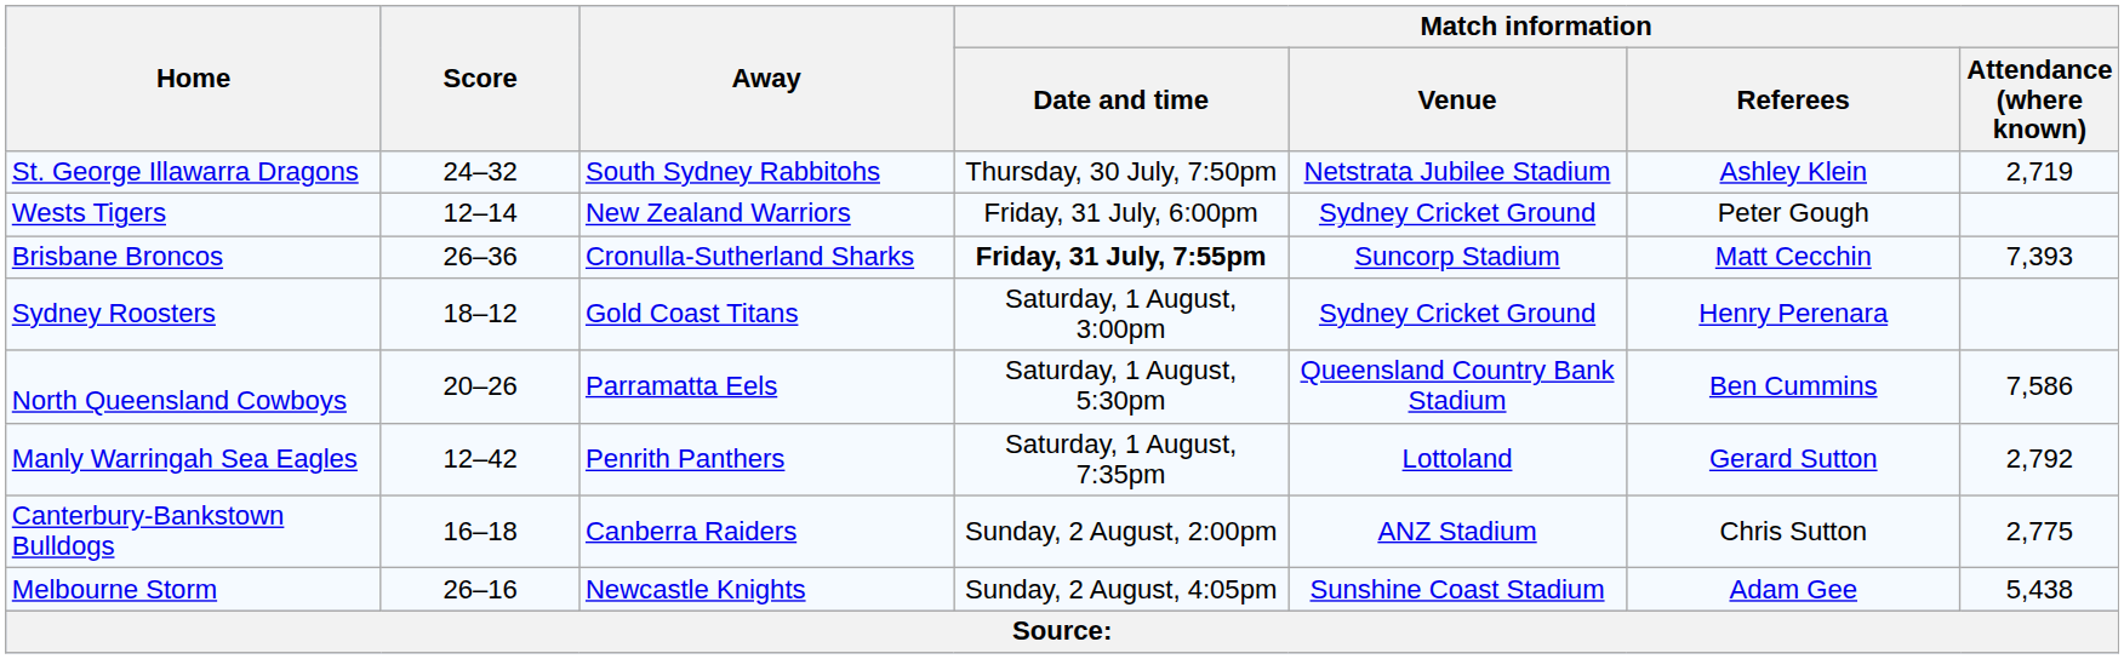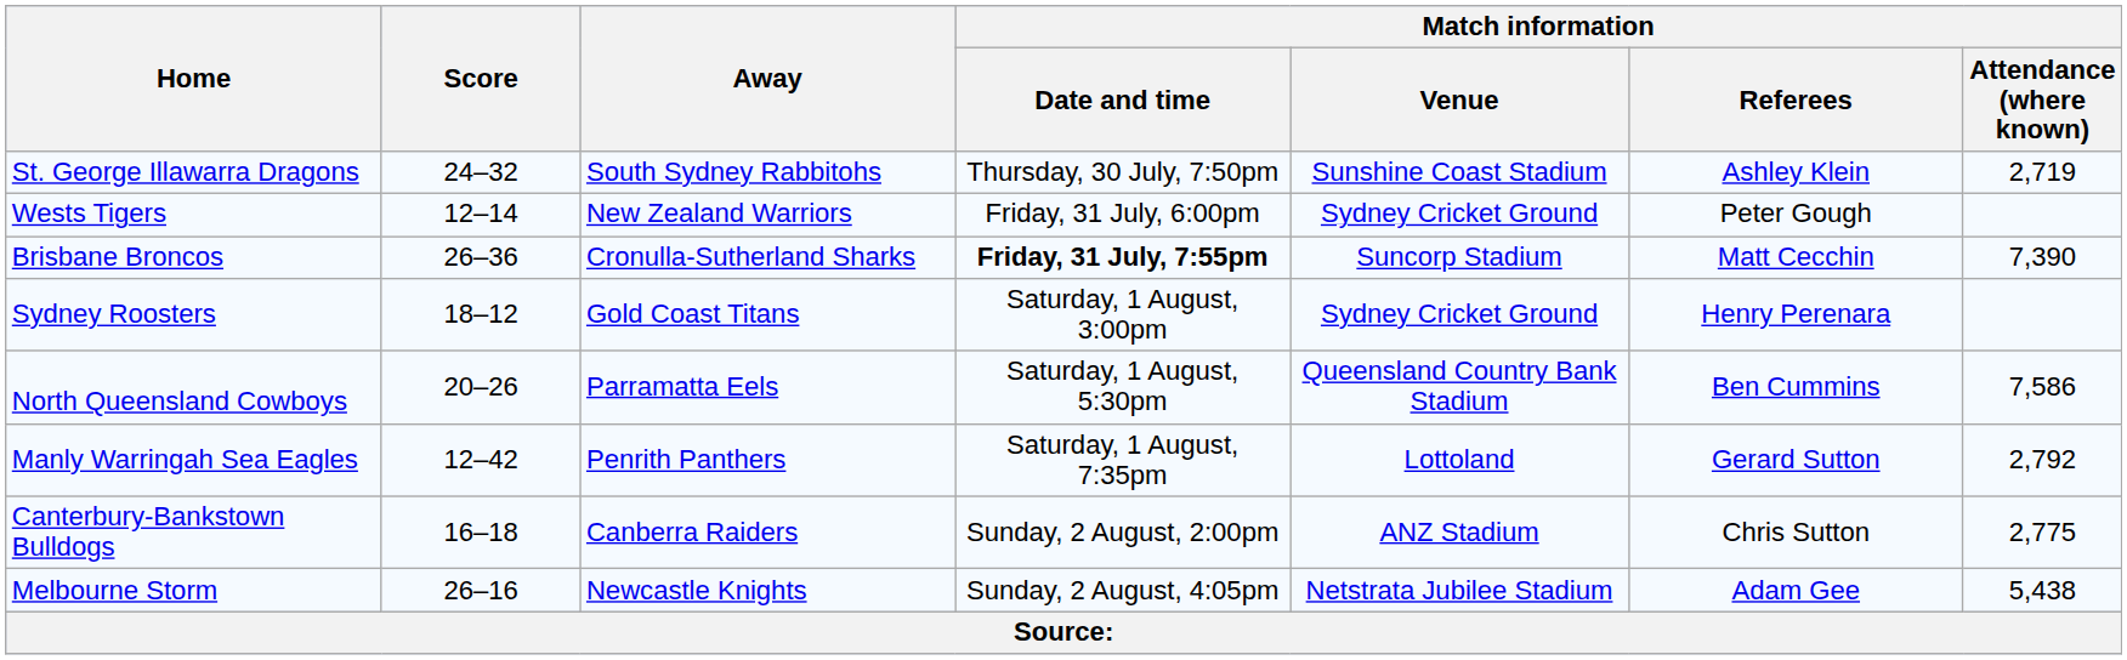 <table class="wikitable" style="border-collapse:collapse; text-align:center; width:100%;">
 <tr style="background:#c1d8ff;">
 <th rowspan="2" style="width:19%;">Home</th>
 <th rowspan="2" style="width:10%;">Score</th>
 <th rowspan="2" style="width:19%;">Away</th>
 <th colspan="6">Match information</th>
 </tr>
 <tr style="background:#efefef;">
 <th width="17%">Date and time</th>
 <th width="17%">Venue</th>
 <th width="17%">Referees</th>
 <th width="5%">Attendance<br>(where known)</th>
 </tr>
 <tr style="text-align:center; background:#f5faff;">
 <td align="left"> <a href='#'>St. George Illawarra Dragons</a></td>
 <td>24–32</td>
 <td align="left"> <a href='#'>South Sydney Rabbitohs</a></td>
 <td>Thursday, 30 July, 7:50pm</td>
-<td><a href='#'>Netstrata Jubilee Stadium</a></td>
+<td><a href='#'>Sunshine Coast Stadium</a></td>
 <td><a href='#'>Ashley Klein</a></td>
 <td>2,719</td>
 </tr>
 <tr style="text-align:center; background:#f5faff;">
 <td align="left"> <a href='#'>Wests Tigers</a></td>
 <td>12–14</td>
 <td align="left"> <a href='#'>New Zealand Warriors</a></td>
 <td>Friday, 31 July, 6:00pm</td>
 <td><a href='#'>Sydney Cricket Ground</a></td>
 <td>Peter Gough</td>
 <td></td>
 </tr>
 <tr style="text-align:center; background:#f5faff;">
 <td align="left"> <a href='#'>Brisbane Broncos</a></td>
 <td>26–36</td>
 <td align="left"> <a href='#'>Cronulla-Sutherland Sharks</a></td>
 <td><strong>Friday, 31 July, 7:55pm</strong></td>
 <td><a href='#'>Suncorp Stadium</a></td>
 <td><a href='#'>Matt Cecchin</a></td>
-<td>7,393</td>
+<td>7,390</td>
 </tr>
 <tr style="text-align:center; background:#f5faff;">
 <td align="left"> <a href='#'>Sydney Roosters</a></td>
 <td>18–12</td>
 <td align="left"> <a href='#'>Gold Coast Titans</a></td>
 <td>Saturday, 1 August, 3:00pm</td>
 <td><a href='#'>Sydney Cricket Ground</a></td>
 <td><a href='#'>Henry Perenara</a></td>
 <td></td>
 </tr>
 <tr style="text-align:center; background:#f5faff;">
 <td align="left"><br> <a href='#'>North Queensland Cowboys</a></td>
 <td>20–26</td>
 <td align="left"> <a href='#'>Parramatta Eels</a></td>
 <td>Saturday, 1 August, 5:30pm</td>
 <td><a href='#'>Queensland Country Bank Stadium</a></td>
 <td><a href='#'>Ben Cummins</a></td>
 <td>7,586</td>
 </tr>
 <tr style="text-align:center; background:#f5faff;">
 <td align="left"> <a href='#'>Manly Warringah Sea Eagles</a></td>
 <td>12–42</td>
 <td align="left"> <a href='#'>Penrith Panthers</a></td>
 <td>Saturday, 1 August, 7:35pm</td>
 <td><a href='#'>Lottoland</a></td>
 <td><a href='#'>Gerard Sutton</a></td>
 <td>2,792</td>
 </tr>
 <tr style="text-align:center; background:#f5faff;">
 <td align="left"> <a href='#'>Canterbury-Bankstown Bulldogs</a></td>
 <td>16–18</td>
 <td align="left"> <a href='#'>Canberra Raiders</a></td>
 <td>Sunday, 2 August, 2:00pm</td>
 <td><a href='#'>ANZ Stadium</a></td>
 <td>Chris Sutton</td>
 <td>2,775</td>
 </tr>
 <tr style="text-align:center; background:#f5faff;">
 <td align="left"> <a href='#'>Melbourne Storm</a></td>
 <td>26–16</td>
 <td align="left"> <a href='#'>Newcastle Knights</a></td>
 <td>Sunday, 2 August, 4:05pm</td>
-<td><a href='#'>Sunshine Coast Stadium</a></td>
+<td><a href='#'>Netstrata Jubilee Stadium</a></td>
 <td><a href='#'>Adam Gee</a></td>
 <td>5,438</td>
 </tr>
 <tr style="background:#c1d8ff;">
 <th colspan="7">Source:</th>
 </tr>
 </table>
